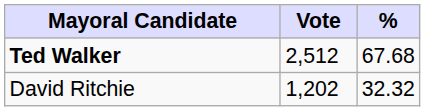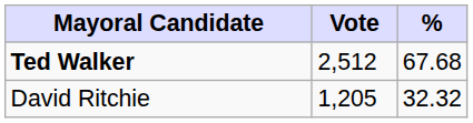 <table class="wikitable">
 <tr>
 <th style="background:#ddf; width:200px;">Mayoral Candidate</th>
 <th style="background:#ddf; width:50px;">Vote</th>
 <th style="background:#ddf; width:30px;">%</th>
 </tr>
 <tr>
 <td><strong>Ted Walker</strong></td>
 <td>2,512</td>
 <td>67.68</td>
 </tr>
 <tr>
 <td>David Ritchie</td>
-<td>1,202</td>
+<td>1,205</td>
 <td>32.32</td>
 </tr>
 </table>
